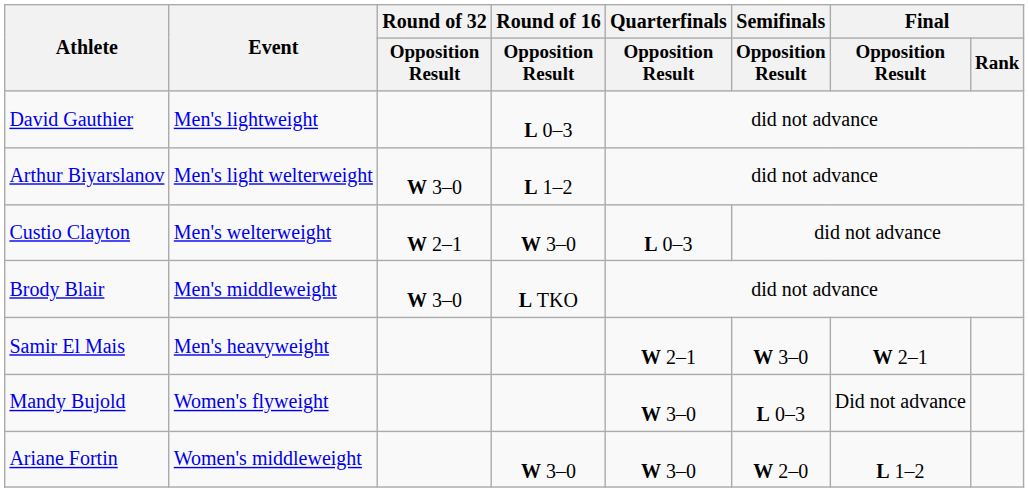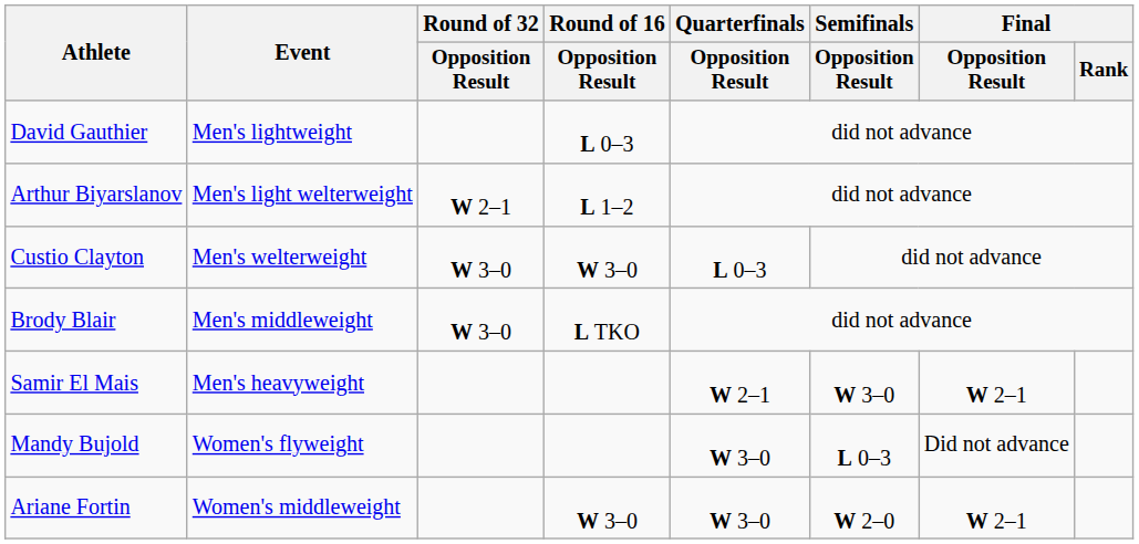 <table class="wikitable" style="font-size:90%">
 <tr>
 <th rowspan=2>Athlete</th>
 <th rowspan=2>Event</th>
 <th>Round of 32</th>
 <th>Round of 16</th>
 <th>Quarterfinals</th>
 <th>Semifinals</th>
 <th colspan=2>Final</th>
 </tr>
 <tr style="font-size:95%">
 <th>Opposition<br>Result</th>
 <th>Opposition<br>Result</th>
 <th>Opposition<br>Result</th>
 <th>Opposition<br>Result</th>
 <th>Opposition<br>Result</th>
 <th>Rank</th>
 </tr>
 <tr align=center>
 <td align=left><a href='#'>David Gauthier</a></td>
 <td align=left><a href='#'>Men's lightweight</a></td>
 <td></td>
 <td><br><strong>L</strong> 0–3</td>
 <td colspan="4">did not advance</td>
 </tr>
 <tr align=center>
 <td align=left><a href='#'>Arthur Biyarslanov</a></td>
 <td align=left><a href='#'>Men's light welterweight</a></td>
-<td><br><strong>W</strong> 3–0</td>
+<td><br><strong>W</strong> 2–1</td>
 <td><br><strong>L</strong> 1–2</td>
 <td colspan="4">did not advance</td>
 </tr>
 <tr align=center>
 <td align=left><a href='#'>Custio Clayton</a></td>
 <td align=left><a href='#'>Men's welterweight</a></td>
-<td><br><strong>W</strong> 2–1</td>
+<td><br><strong>W</strong> 3–0</td>
 <td><br><strong>W</strong> 3–0</td>
 <td><br><strong>L</strong> 0–3</td>
 <td colspan="3">did not advance</td>
 </tr>
 <tr align=center>
 <td align=left><a href='#'>Brody Blair</a></td>
 <td align=left><a href='#'>Men's middleweight</a></td>
 <td><br><strong>W</strong> 3–0</td>
 <td><br><strong>L</strong> TKO</td>
 <td colspan="4">did not advance</td>
 </tr>
 <tr align=center>
 <td align=left><a href='#'>Samir El Mais</a></td>
 <td align=left><a href='#'>Men's heavyweight</a></td>
 <td></td>
 <td></td>
 <td><br><strong>W</strong> 2–1</td>
 <td><br><strong>W</strong> 3–0</td>
 <td><br><strong>W</strong> 2–1</td>
 <td></td>
 </tr>
 <tr align=center>
 <td align=left><a href='#'>Mandy Bujold</a></td>
 <td align=left><a href='#'>Women's flyweight</a></td>
 <td></td>
 <td></td>
 <td><br><strong>W</strong> 3–0</td>
 <td><br><strong>L</strong> 0–3</td>
 <td>Did not advance</td>
 <td></td>
 </tr>
 <tr align=center>
 <td align=left><a href='#'>Ariane Fortin</a></td>
 <td align=left><a href='#'>Women's middleweight</a></td>
 <td></td>
 <td><br><strong>W</strong> 3–0</td>
 <td><br><strong>W</strong> 3–0</td>
 <td><br><strong>W</strong> 2–0</td>
-<td><br><strong>L</strong> 1–2</td>
+<td><br><strong>W</strong> 2–1</td>
 <td></td>
 </tr>
 </table>
